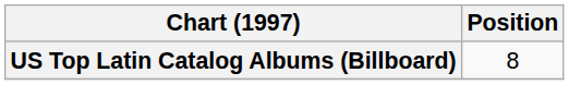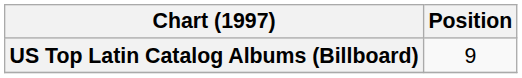 <table class="wikitable sortable plainrowheaders">
 <tr>
 <th style="text-align:center;">Chart (1997)</th>
 <th style="text-align:center;">Position</th>
 </tr>
 <tr>
 <th scope="row" align="left">US Top Latin Catalog Albums (Billboard)</th>
-<td style="text-align:center;">8</td>
+<td style="text-align:center;">9</td>
 </tr>
 <tr>
 </tr>
 </table>
